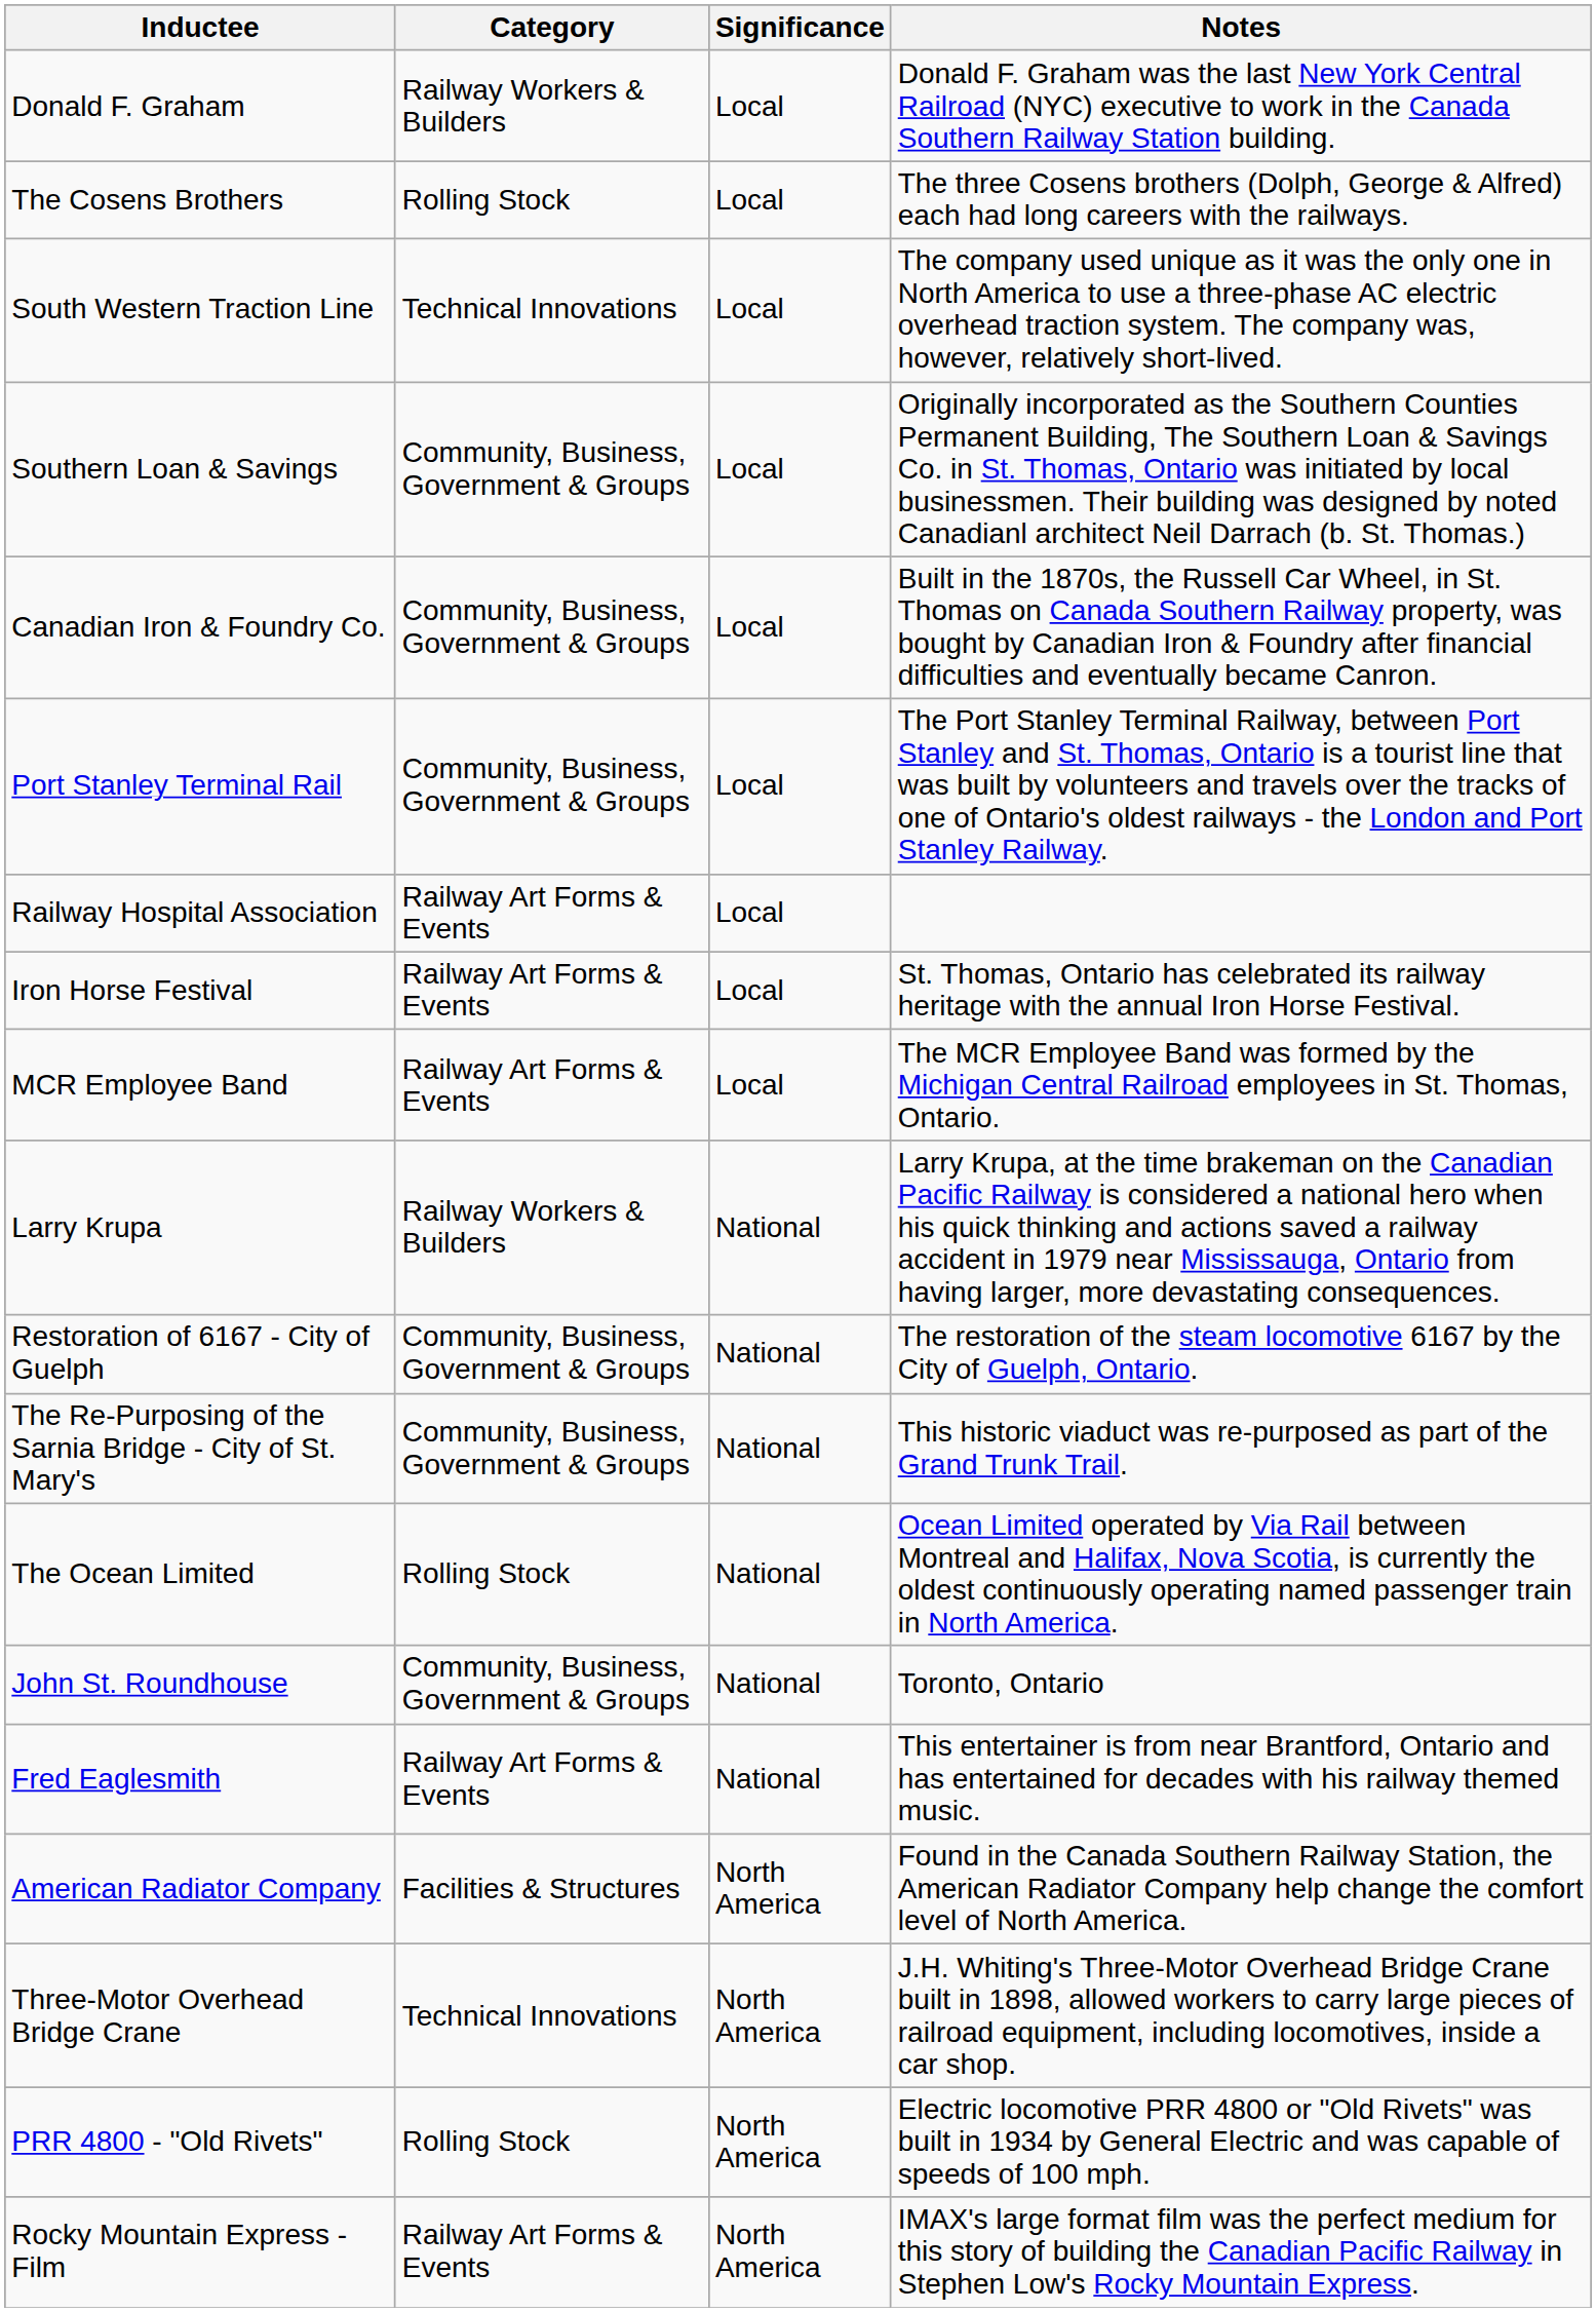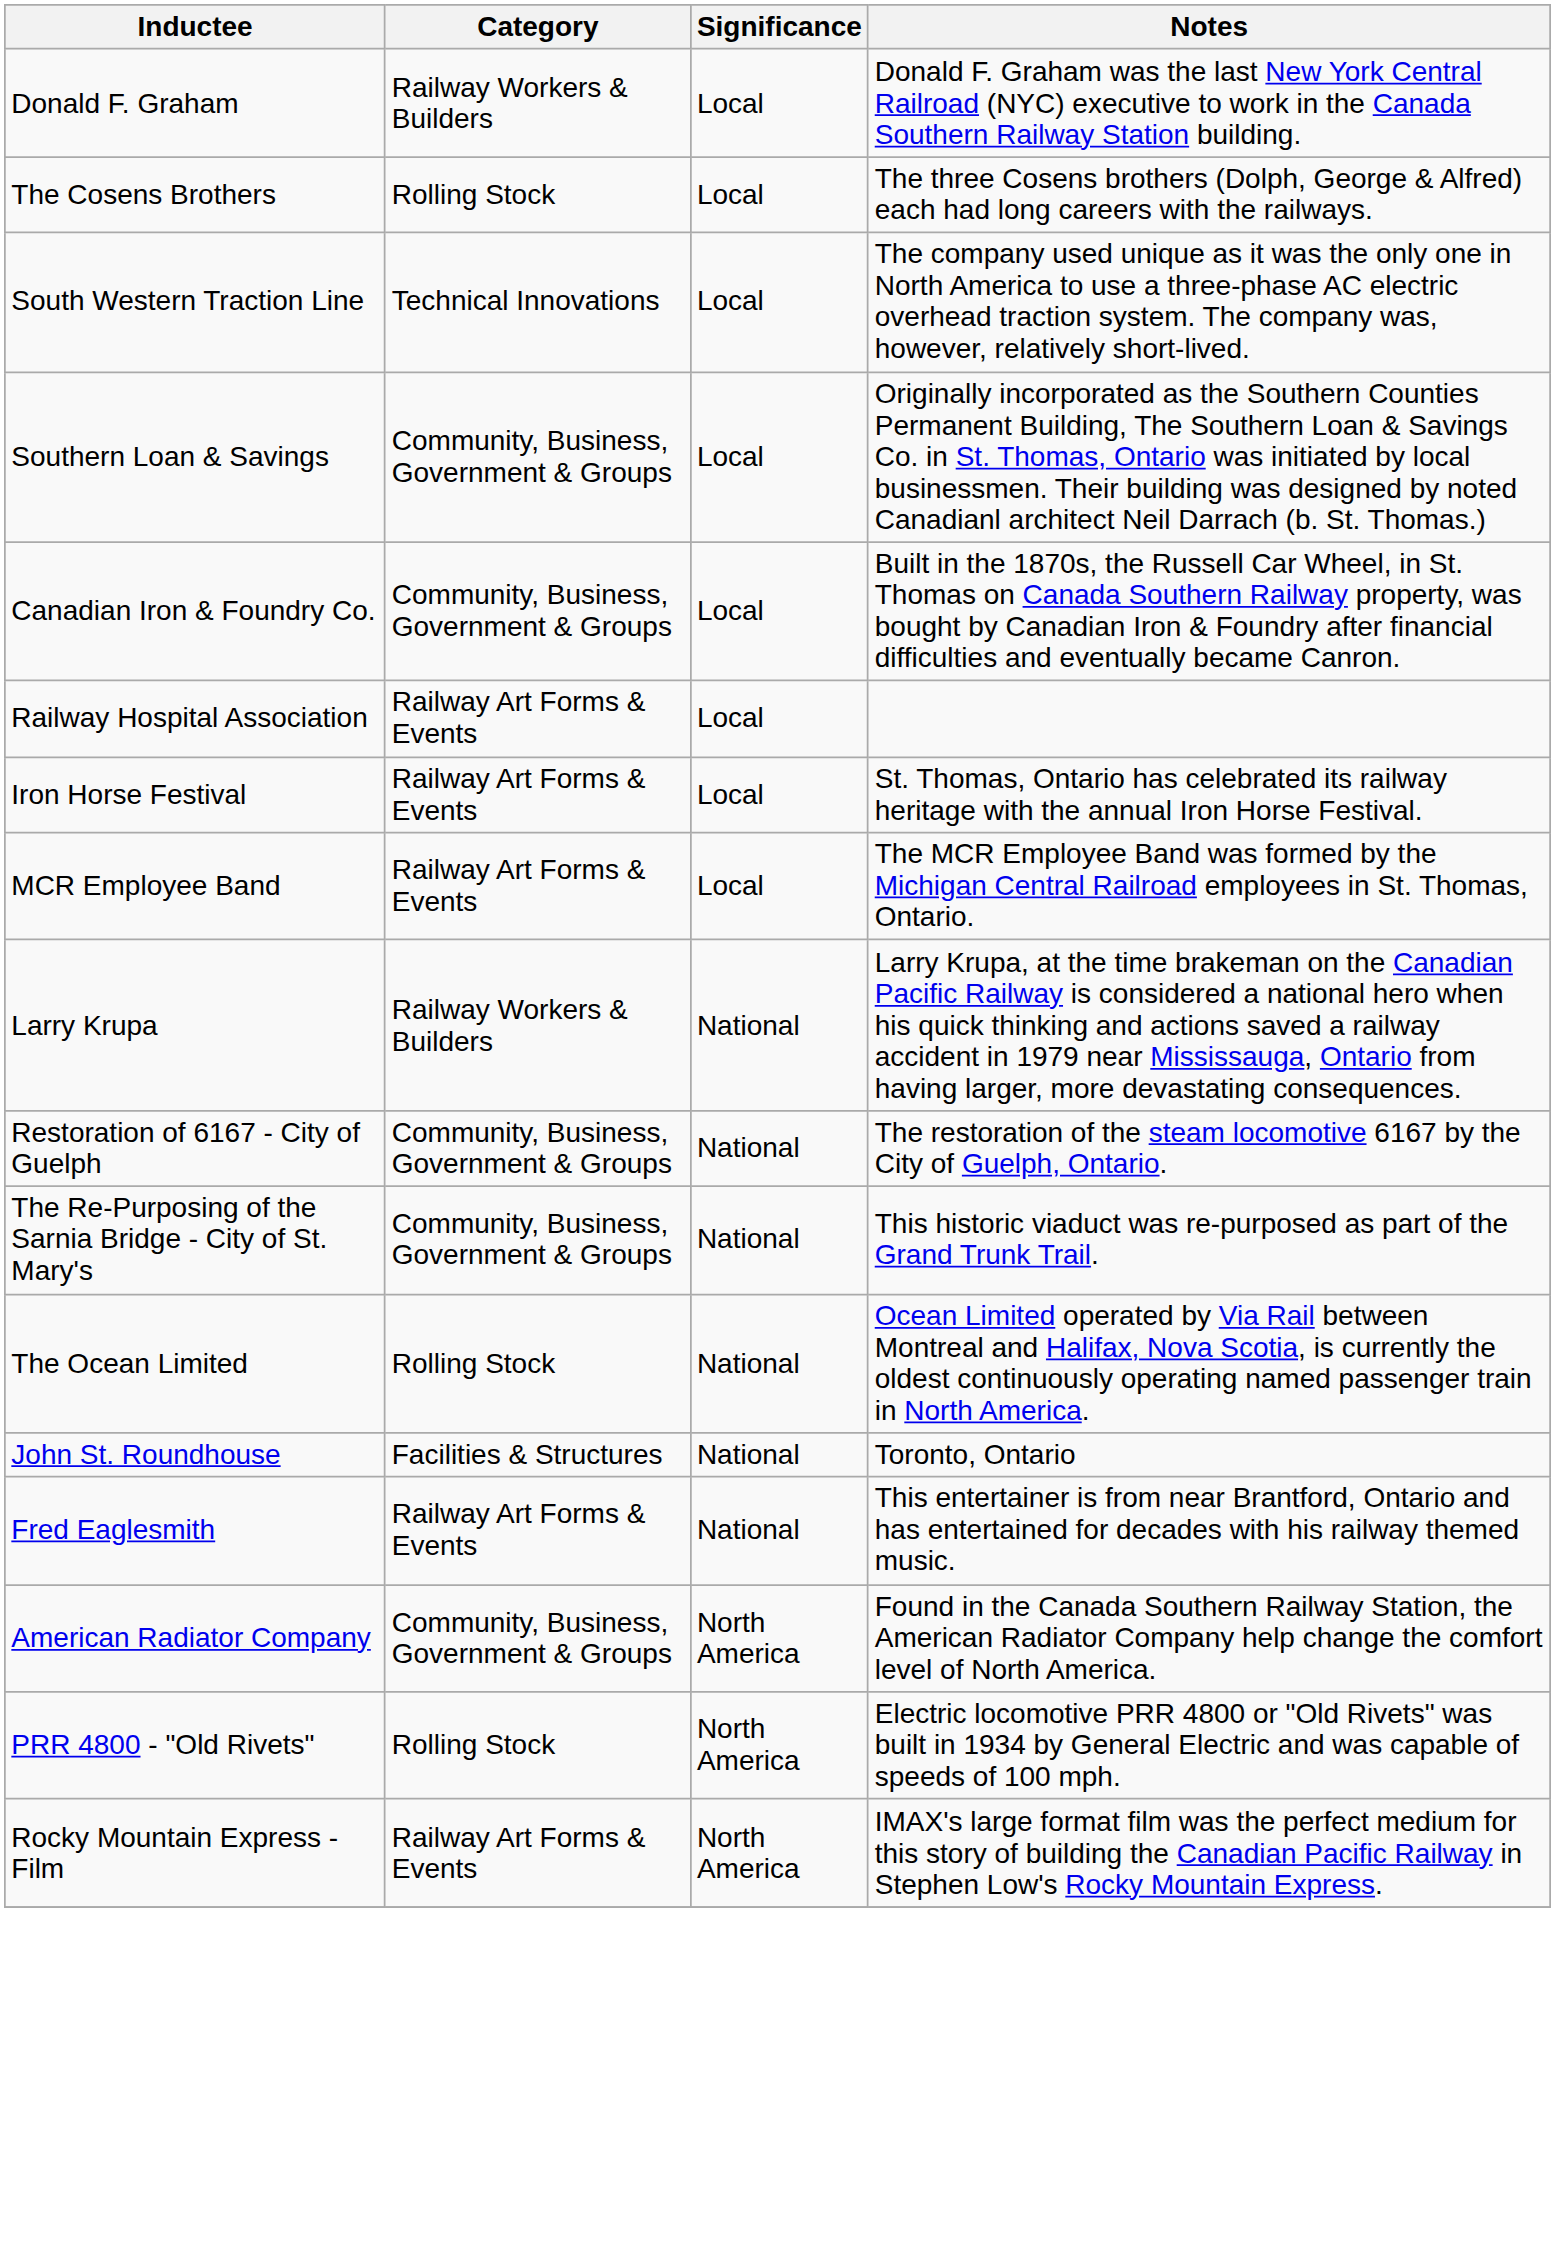 <table class="wikitable sortable" width=100%>
 <tr>
 <th width=25%>Inductee</th>
 <th width=20%>Category</th>
 <th width=10%>Significance</th>
 <th width=45%>Notes</th>
 </tr>
 <tr>
 <td>Donald F. Graham</td>
 <td>Railway Workers & Builders</td>
 <td>Local</td>
 <td>Donald F. Graham was the last <a href='#'>New York Central Railroad</a> (NYC) executive to work in the <a href='#'>Canada Southern Railway Station</a> building.</td>
 </tr>
 <tr>
 <td>The Cosens Brothers</td>
 <td>Rolling Stock</td>
 <td>Local</td>
 <td>The three Cosens brothers (Dolph, George & Alfred) each had long careers with the railways.</td>
 </tr>
 <tr>
 <td>South Western Traction Line</td>
 <td>Technical Innovations</td>
 <td>Local</td>
 <td>The company used unique as it was the only one in North America to use a three-phase AC electric overhead traction system. The company was, however, relatively short-lived.</td>
 </tr>
 <tr>
 <td>Southern Loan & Savings</td>
 <td>Community, Business, Government & Groups</td>
 <td>Local</td>
 <td>Originally incorporated as the Southern Counties Permanent Building,  The Southern Loan & Savings Co. in <a href='#'>St. Thomas, Ontario</a> was initiated by local businessmen. Their building was designed by noted Canadianl architect Neil Darrach (b. St. Thomas.)</td>
 </tr>
 <tr>
 <td>Canadian Iron & Foundry Co.</td>
 <td>Community, Business, Government & Groups</td>
 <td>Local</td>
 <td>Built in the 1870s, the Russell Car Wheel, in St. Thomas on <a href='#'>Canada Southern Railway</a> property, was bought by Canadian Iron & Foundry after financial difficulties and eventually became Canron.</td>
-</tr>
-<tr>
-<td><a href='#'>Port Stanley Terminal Rail</a></td>
-<td>Community, Business, Government & Groups</td>
-<td>Local</td>
-<td>The Port Stanley Terminal Railway, between <a href='#'>Port Stanley</a> and <a href='#'>St. Thomas, Ontario</a> is a tourist line that was built by volunteers and travels over the tracks of one of Ontario's oldest railways - the <a href='#'>London and Port Stanley Railway</a>.</td>
 </tr>
 <tr>
 <td>Railway Hospital Association</td>
 <td>Railway Art Forms & Events</td>
 <td>Local</td>
 <td></td>
 </tr>
 <tr>
 <td>Iron Horse Festival</td>
 <td>Railway Art Forms & Events</td>
 <td>Local</td>
 <td>St. Thomas, Ontario has celebrated its railway heritage with the annual Iron Horse Festival.</td>
 </tr>
 <tr>
 <td>MCR Employee Band</td>
 <td>Railway Art Forms & Events</td>
 <td>Local</td>
 <td>The MCR Employee Band was formed by the <a href='#'>Michigan Central Railroad</a> employees in St. Thomas, Ontario.</td>
 </tr>
 <tr>
 <td>Larry Krupa</td>
 <td>Railway Workers & Builders</td>
 <td>National</td>
 <td>Larry Krupa, at the time brakeman on the <a href='#'>Canadian Pacific Railway</a> is considered a national hero when his quick thinking and actions saved a railway accident in 1979 near <a href='#'>Mississauga</a>, <a href='#'>Ontario</a> from having larger, more devastating consequences.</td>
 </tr>
 <tr>
 <td>Restoration of 6167 - City of Guelph</td>
 <td>Community, Business, Government & Groups</td>
 <td>National</td>
 <td>The restoration of the <a href='#'>steam locomotive</a> 6167 by the City of <a href='#'>Guelph, Ontario</a>.</td>
 </tr>
 <tr>
 <td>The Re-Purposing of the Sarnia Bridge - City of St. Mary's</td>
 <td>Community, Business, Government & Groups</td>
 <td>National</td>
 <td>This historic viaduct was re-purposed as part of the <a href='#'>Grand Trunk Trail</a>.</td>
 </tr>
 <tr>
 <td>The Ocean Limited</td>
 <td>Rolling Stock</td>
 <td>National</td>
 <td><a href='#'>Ocean Limited</a> operated by <a href='#'>Via Rail</a> between Montreal and <a href='#'>Halifax, Nova Scotia</a>, is currently the oldest continuously operating named passenger train in <a href='#'>North America</a>.</td>
 </tr>
 <tr>
 <td><a href='#'>John St. Roundhouse</a></td>
-<td>Community, Business, Government & Groups</td>
+<td>Facilities & Structures</td>
 <td>National</td>
 <td>Toronto, Ontario</td>
 </tr>
 <tr>
 <td><a href='#'>Fred Eaglesmith</a></td>
 <td>Railway Art Forms & Events</td>
 <td>National</td>
 <td>This entertainer is from near Brantford, Ontario and has entertained for decades with his railway themed music.</td>
 </tr>
 <tr>
 <td><a href='#'>American Radiator Company</a></td>
-<td>Facilities & Structures</td>
+<td>Community, Business, Government & Groups</td>
 <td>North America</td>
 <td>Found in the Canada Southern Railway Station, the American Radiator Company help change the comfort level of North America.</td>
-</tr>
-<tr>
-<td>Three-Motor Overhead Bridge Crane</td>
-<td>Technical Innovations</td>
-<td>North America</td>
-<td>J.H. Whiting's Three-Motor Overhead Bridge Crane built in 1898, allowed workers to carry large pieces of railroad equipment, including locomotives, inside a car shop.</td>
 </tr>
 <tr>
 <td><a href='#'>PRR 4800</a> - "Old Rivets"</td>
 <td>Rolling Stock</td>
 <td>North America</td>
 <td>Electric locomotive PRR 4800 or "Old Rivets" was built in 1934 by General Electric and was capable of speeds of 100 mph.</td>
 </tr>
 <tr>
 <td>Rocky Mountain Express - Film</td>
 <td>Railway Art Forms & Events</td>
 <td>North America</td>
 <td>IMAX's large format film was the perfect medium for this story of building the <a href='#'>Canadian Pacific Railway</a> in Stephen Low's <a href='#'>Rocky Mountain Express</a>.</td>
 </tr>
 <tr>
 </tr>
 </table>
